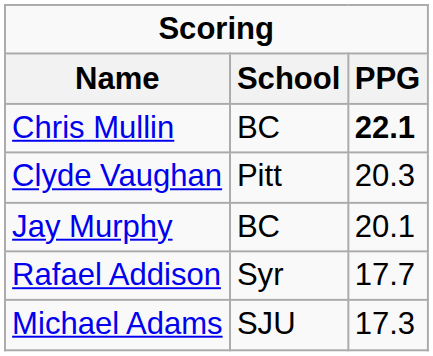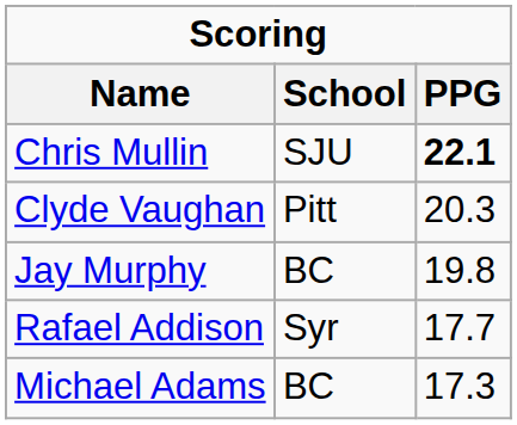 <table class="wikitable">
 <tr>
 <td colspan=3 style="text-align:center;"><strong>Scoring</strong></td>
 </tr>
 <tr>
 <th>Name</th>
 <th>School</th>
 <th>PPG</th>
 </tr>
 <tr>
 <td><a href='#'>Chris Mullin</a></td>
-<td>BC</td>
+<td>SJU</td>
 <td><strong>22.1</strong></td>
 </tr>
 <tr>
 <td><a href='#'>Clyde Vaughan</a></td>
 <td>Pitt</td>
 <td>20.3</td>
 </tr>
 <tr>
 <td><a href='#'>Jay Murphy</a></td>
 <td>BC</td>
-<td>20.1</td>
+<td>19.8</td>
 </tr>
 <tr>
 <td><a href='#'>Rafael Addison</a></td>
 <td>Syr</td>
 <td>17.7</td>
 </tr>
 <tr>
 <td><a href='#'>Michael Adams</a></td>
-<td>SJU</td>
+<td>BC</td>
 <td>17.3</td>
 </tr>
 </table>
